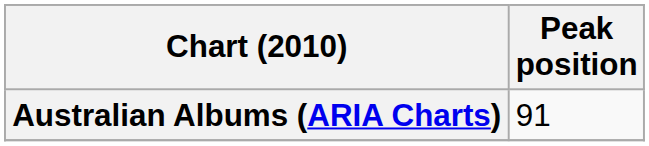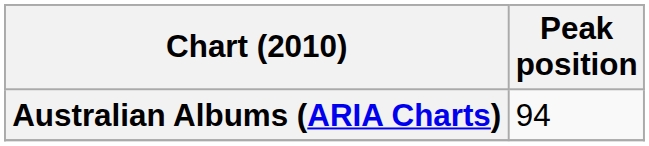 <table class="wikitable plainrowheaders">
 <tr>
 <th>Chart (2010)</th>
 <th>Peak<br>position</th>
 </tr>
 <tr>
 <th scope="row">Australian Albums (<a href='#'>ARIA Charts</a>)</th>
-<td>91</td>
+<td>94</td>
 </tr>
 <tr>
 </tr>
 <tr>
 </tr>
 <tr>
 </tr>
 <tr>
 </tr>
 <tr>
 </tr>
 <tr>
 </tr>
 <tr>
 </tr>
 <tr>
 </tr>
 <tr>
 </tr>
 <tr>
 </tr>
 <tr>
 </tr>
 <tr>
 </tr>
 </table>
